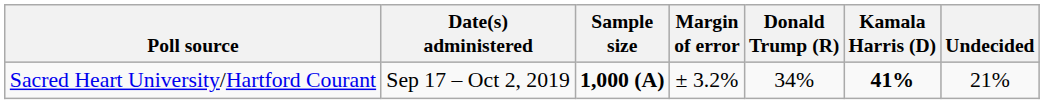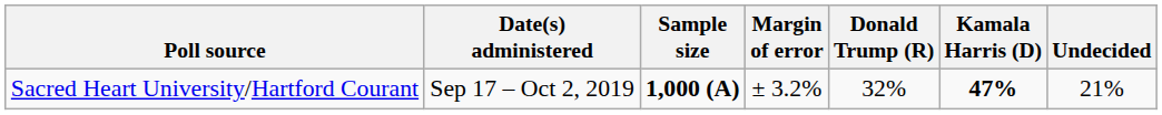 <table class="wikitable" style="font-size:90%;text-align:center;">
 <tr valign=bottom style="font-size:90%;">
 <th>Poll source</th>
 <th>Date(s)<br>administered</th>
 <th>Sample<br>size</th>
 <th>Margin<br>of error</th>
 <th>Donald<br>Trump (R)</th>
 <th>Kamala<br>Harris (D)</th>
 <th>Undecided</th>
 </tr>
 <tr>
 <td style="text-align:left;"><a href='#'>Sacred Heart University</a>/<a href='#'>Hartford Courant</a></td>
 <td>Sep 17 – Oct 2, 2019</td>
 <td><strong>1,000 (A)</strong></td>
 <td>± 3.2%</td>
-<td>34%</td>
-<td><strong>41%</strong></td>
+<td>32%</td>
+<td><strong>47%</strong></td>
 <td>21%</td>
 </tr>
 </table>
